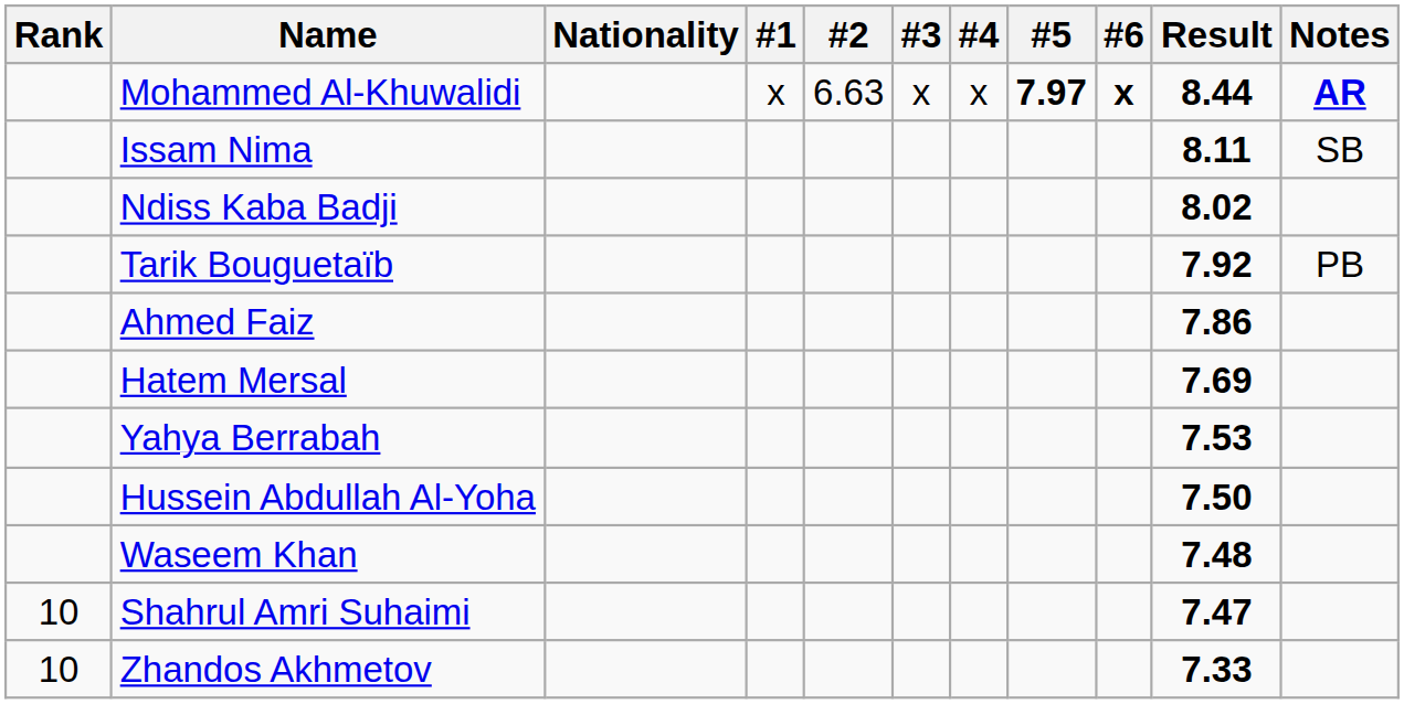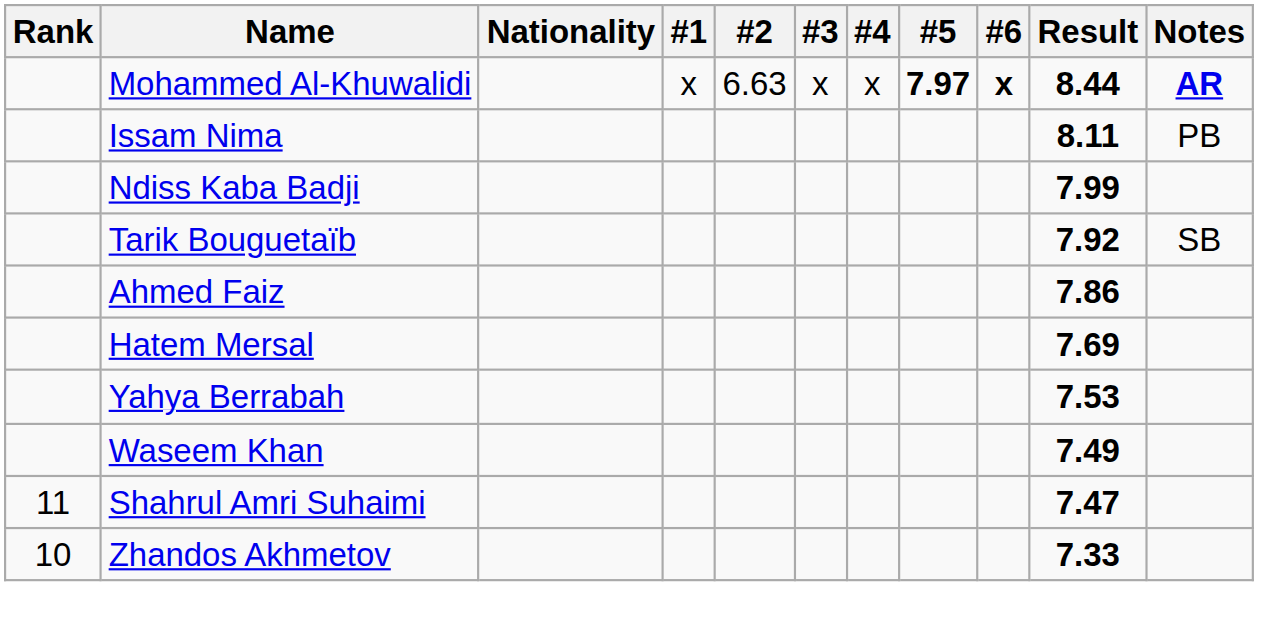 <table class="wikitable sortable" style="text-align:center;font-size:95%">
 <tr>
 <th>Rank</th>
 <th>Name</th>
 <th>Nationality</th>
 <th>#1</th>
 <th>#2</th>
 <th>#3</th>
 <th>#4</th>
 <th>#5</th>
 <th>#6</th>
 <th>Result</th>
 <th>Notes</th>
 </tr>
 <tr>
 <td></td>
 <td align=left><a href='#'>Mohammed Al-Khuwalidi</a></td>
 <td align=left></td>
 <td>x</td>
 <td>6.63</td>
 <td>x</td>
 <td>x</td>
 <td><strong>7.97</strong></td>
 <td><strong>x</strong></td>
 <td><strong>8.44</strong></td>
 <td><strong><a href='#'>AR</a></strong></td>
 </tr>
 <tr>
 <td></td>
 <td align=left><a href='#'>Issam Nima</a></td>
 <td align=left></td>
 <td></td>
 <td></td>
 <td></td>
 <td></td>
 <td></td>
 <td></td>
 <td><strong>8.11</strong></td>
-<td>SB</td>
+<td>PB</td>
 </tr>
 <tr>
 <td></td>
 <td align=left><a href='#'>Ndiss Kaba Badji</a></td>
 <td align=left></td>
 <td></td>
 <td></td>
 <td></td>
 <td></td>
 <td></td>
 <td></td>
-<td><strong>8.02</strong></td>
+<td><strong>7.99</strong></td>
 <td></td>
 </tr>
 <tr>
 <td></td>
 <td align=left><a href='#'>Tarik Bouguetaïb</a></td>
 <td align=left></td>
 <td></td>
 <td></td>
 <td></td>
 <td></td>
 <td></td>
 <td></td>
 <td><strong>7.92</strong></td>
-<td>PB</td>
+<td>SB</td>
 </tr>
 <tr>
 <td></td>
 <td align=left><a href='#'>Ahmed Faiz</a></td>
 <td align=left></td>
 <td></td>
 <td></td>
 <td></td>
 <td></td>
 <td></td>
 <td></td>
 <td><strong>7.86</strong></td>
 <td></td>
 </tr>
 <tr>
 <td></td>
 <td align=left><a href='#'>Hatem Mersal</a></td>
 <td align=left></td>
 <td></td>
 <td></td>
 <td></td>
 <td></td>
 <td></td>
 <td></td>
 <td><strong>7.69</strong></td>
 <td></td>
 </tr>
 <tr>
 <td></td>
 <td align=left><a href='#'>Yahya Berrabah</a></td>
 <td align=left></td>
 <td></td>
 <td></td>
 <td></td>
 <td></td>
 <td></td>
 <td></td>
 <td><strong>7.53</strong></td>
 <td></td>
 </tr>
 <tr>
 <td></td>
-<td align=left><a href='#'>Hussein Abdullah Al-Yoha</a></td>
-<td align=left></td>
-<td></td>
-<td></td>
-<td></td>
-<td></td>
-<td></td>
-<td></td>
-<td><strong>7.50</strong></td>
-<td></td>
-</tr>
-<tr>
-<td></td>
 <td align=left><a href='#'>Waseem Khan</a></td>
 <td align=left></td>
 <td></td>
 <td></td>
 <td></td>
 <td></td>
 <td></td>
 <td></td>
-<td><strong>7.48</strong></td>
+<td><strong>7.49</strong></td>
 <td></td>
 </tr>
 <tr>
-<td>10</td>
+<td>11</td>
 <td align=left><a href='#'>Shahrul Amri Suhaimi</a></td>
 <td align=left></td>
 <td></td>
 <td></td>
 <td></td>
 <td></td>
 <td></td>
 <td></td>
 <td><strong>7.47</strong></td>
 <td></td>
 </tr>
 <tr>
 <td>10</td>
 <td align=left><a href='#'>Zhandos Akhmetov</a></td>
 <td align=left></td>
 <td></td>
 <td></td>
 <td></td>
 <td></td>
 <td></td>
 <td></td>
 <td><strong>7.33</strong></td>
 <td></td>
 </tr>
 </table>
